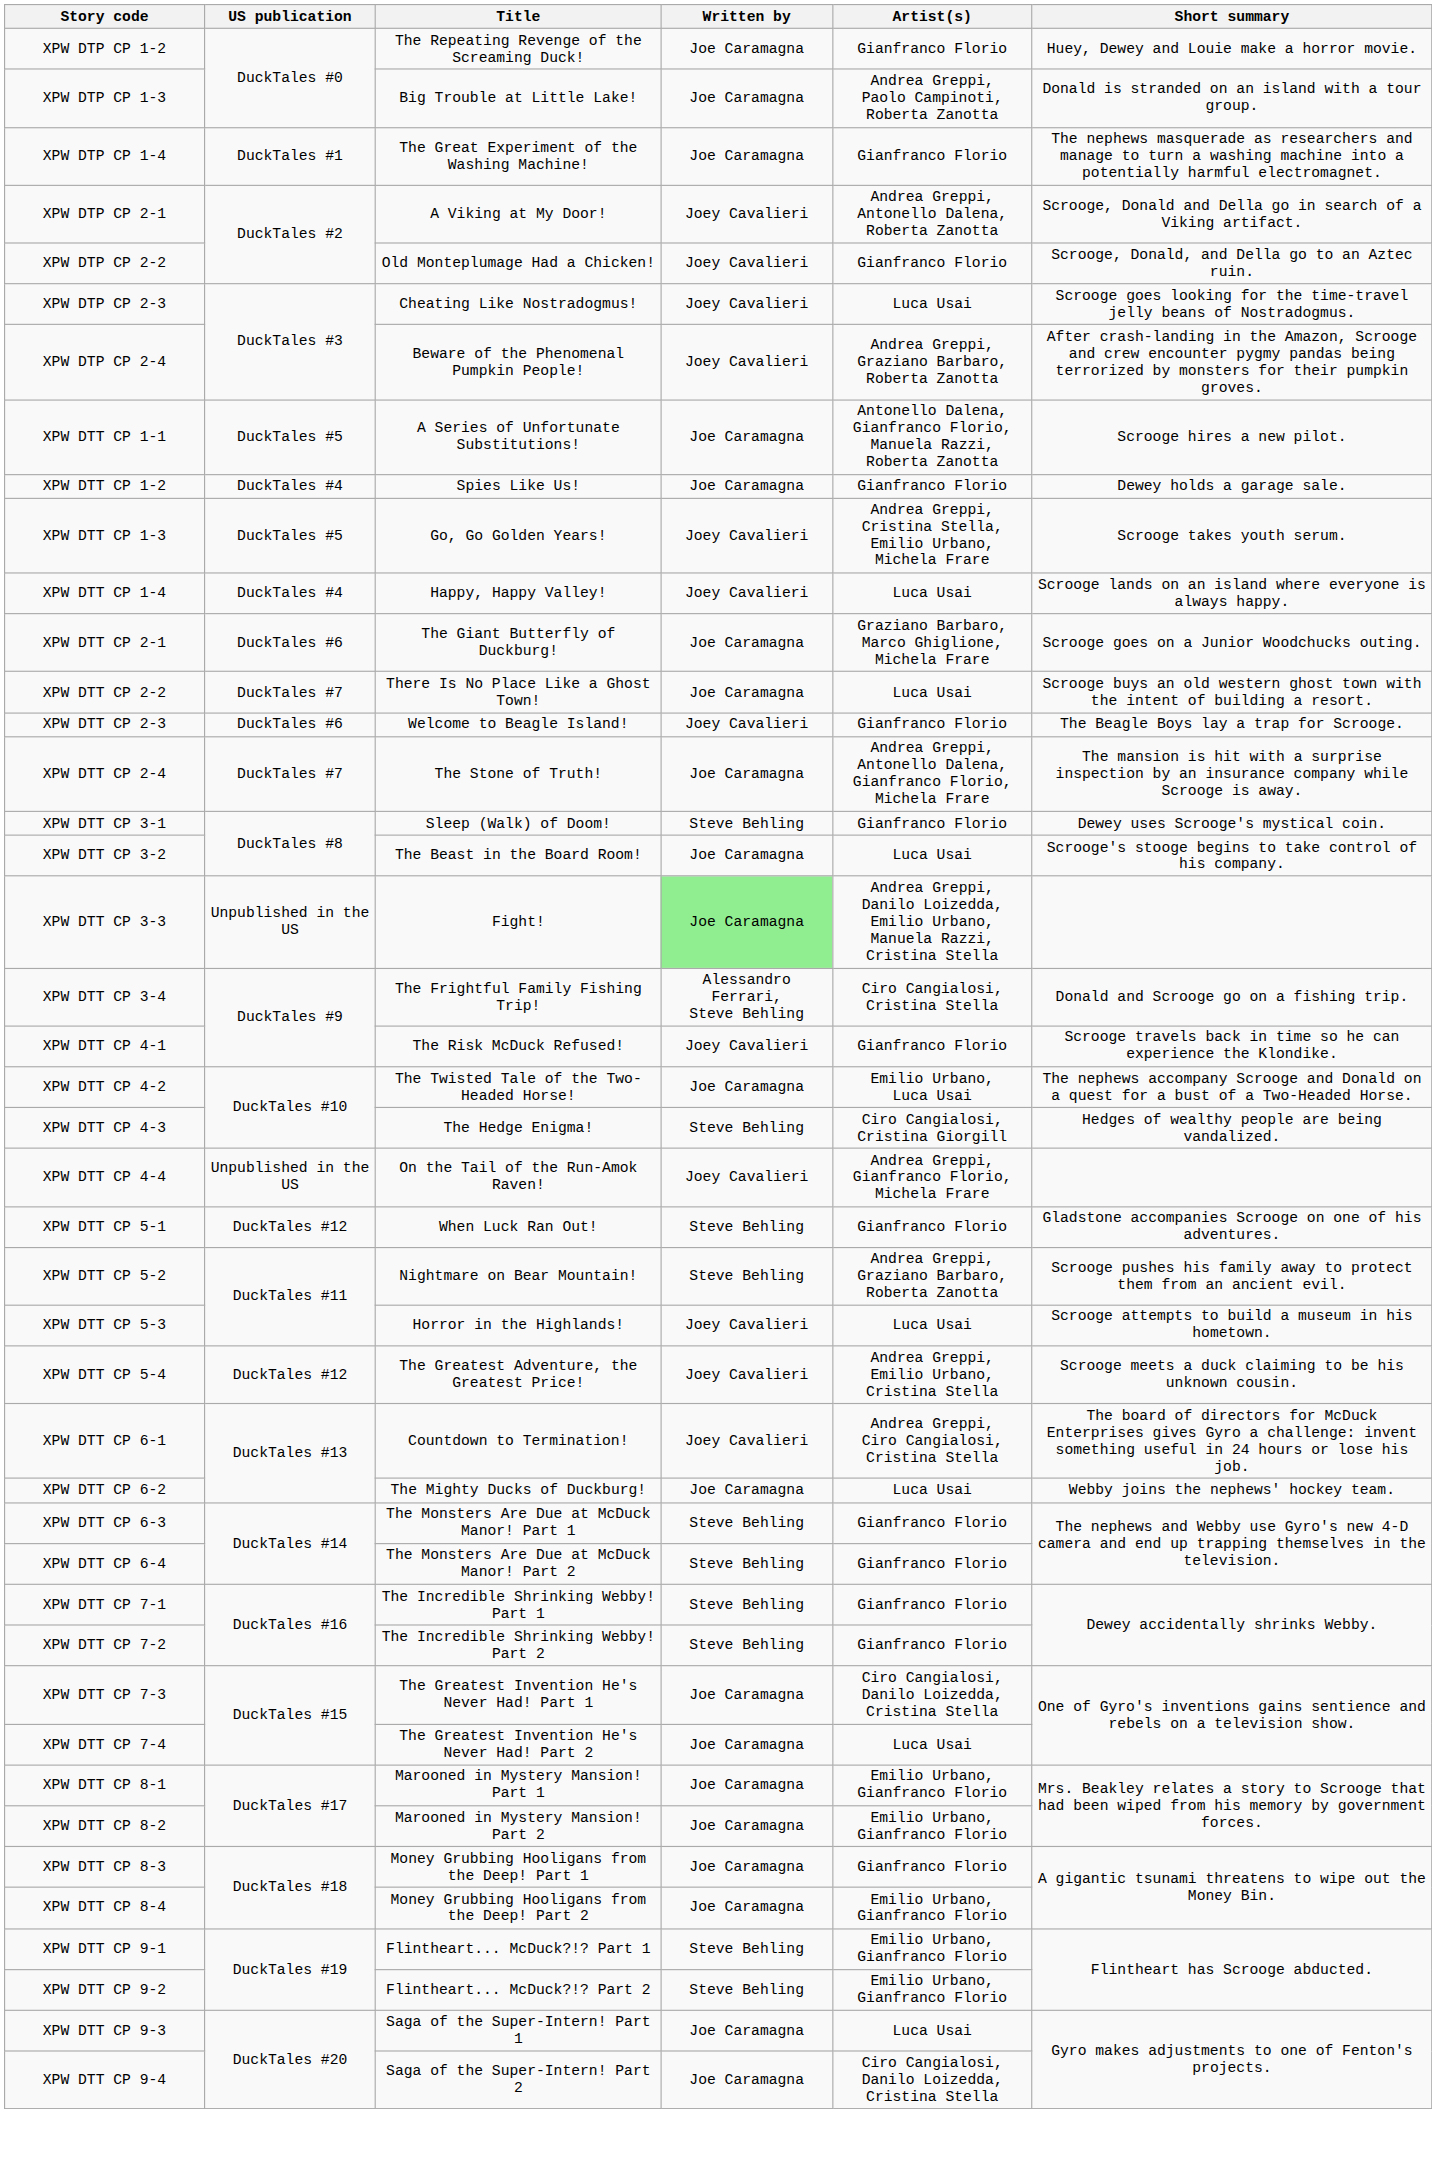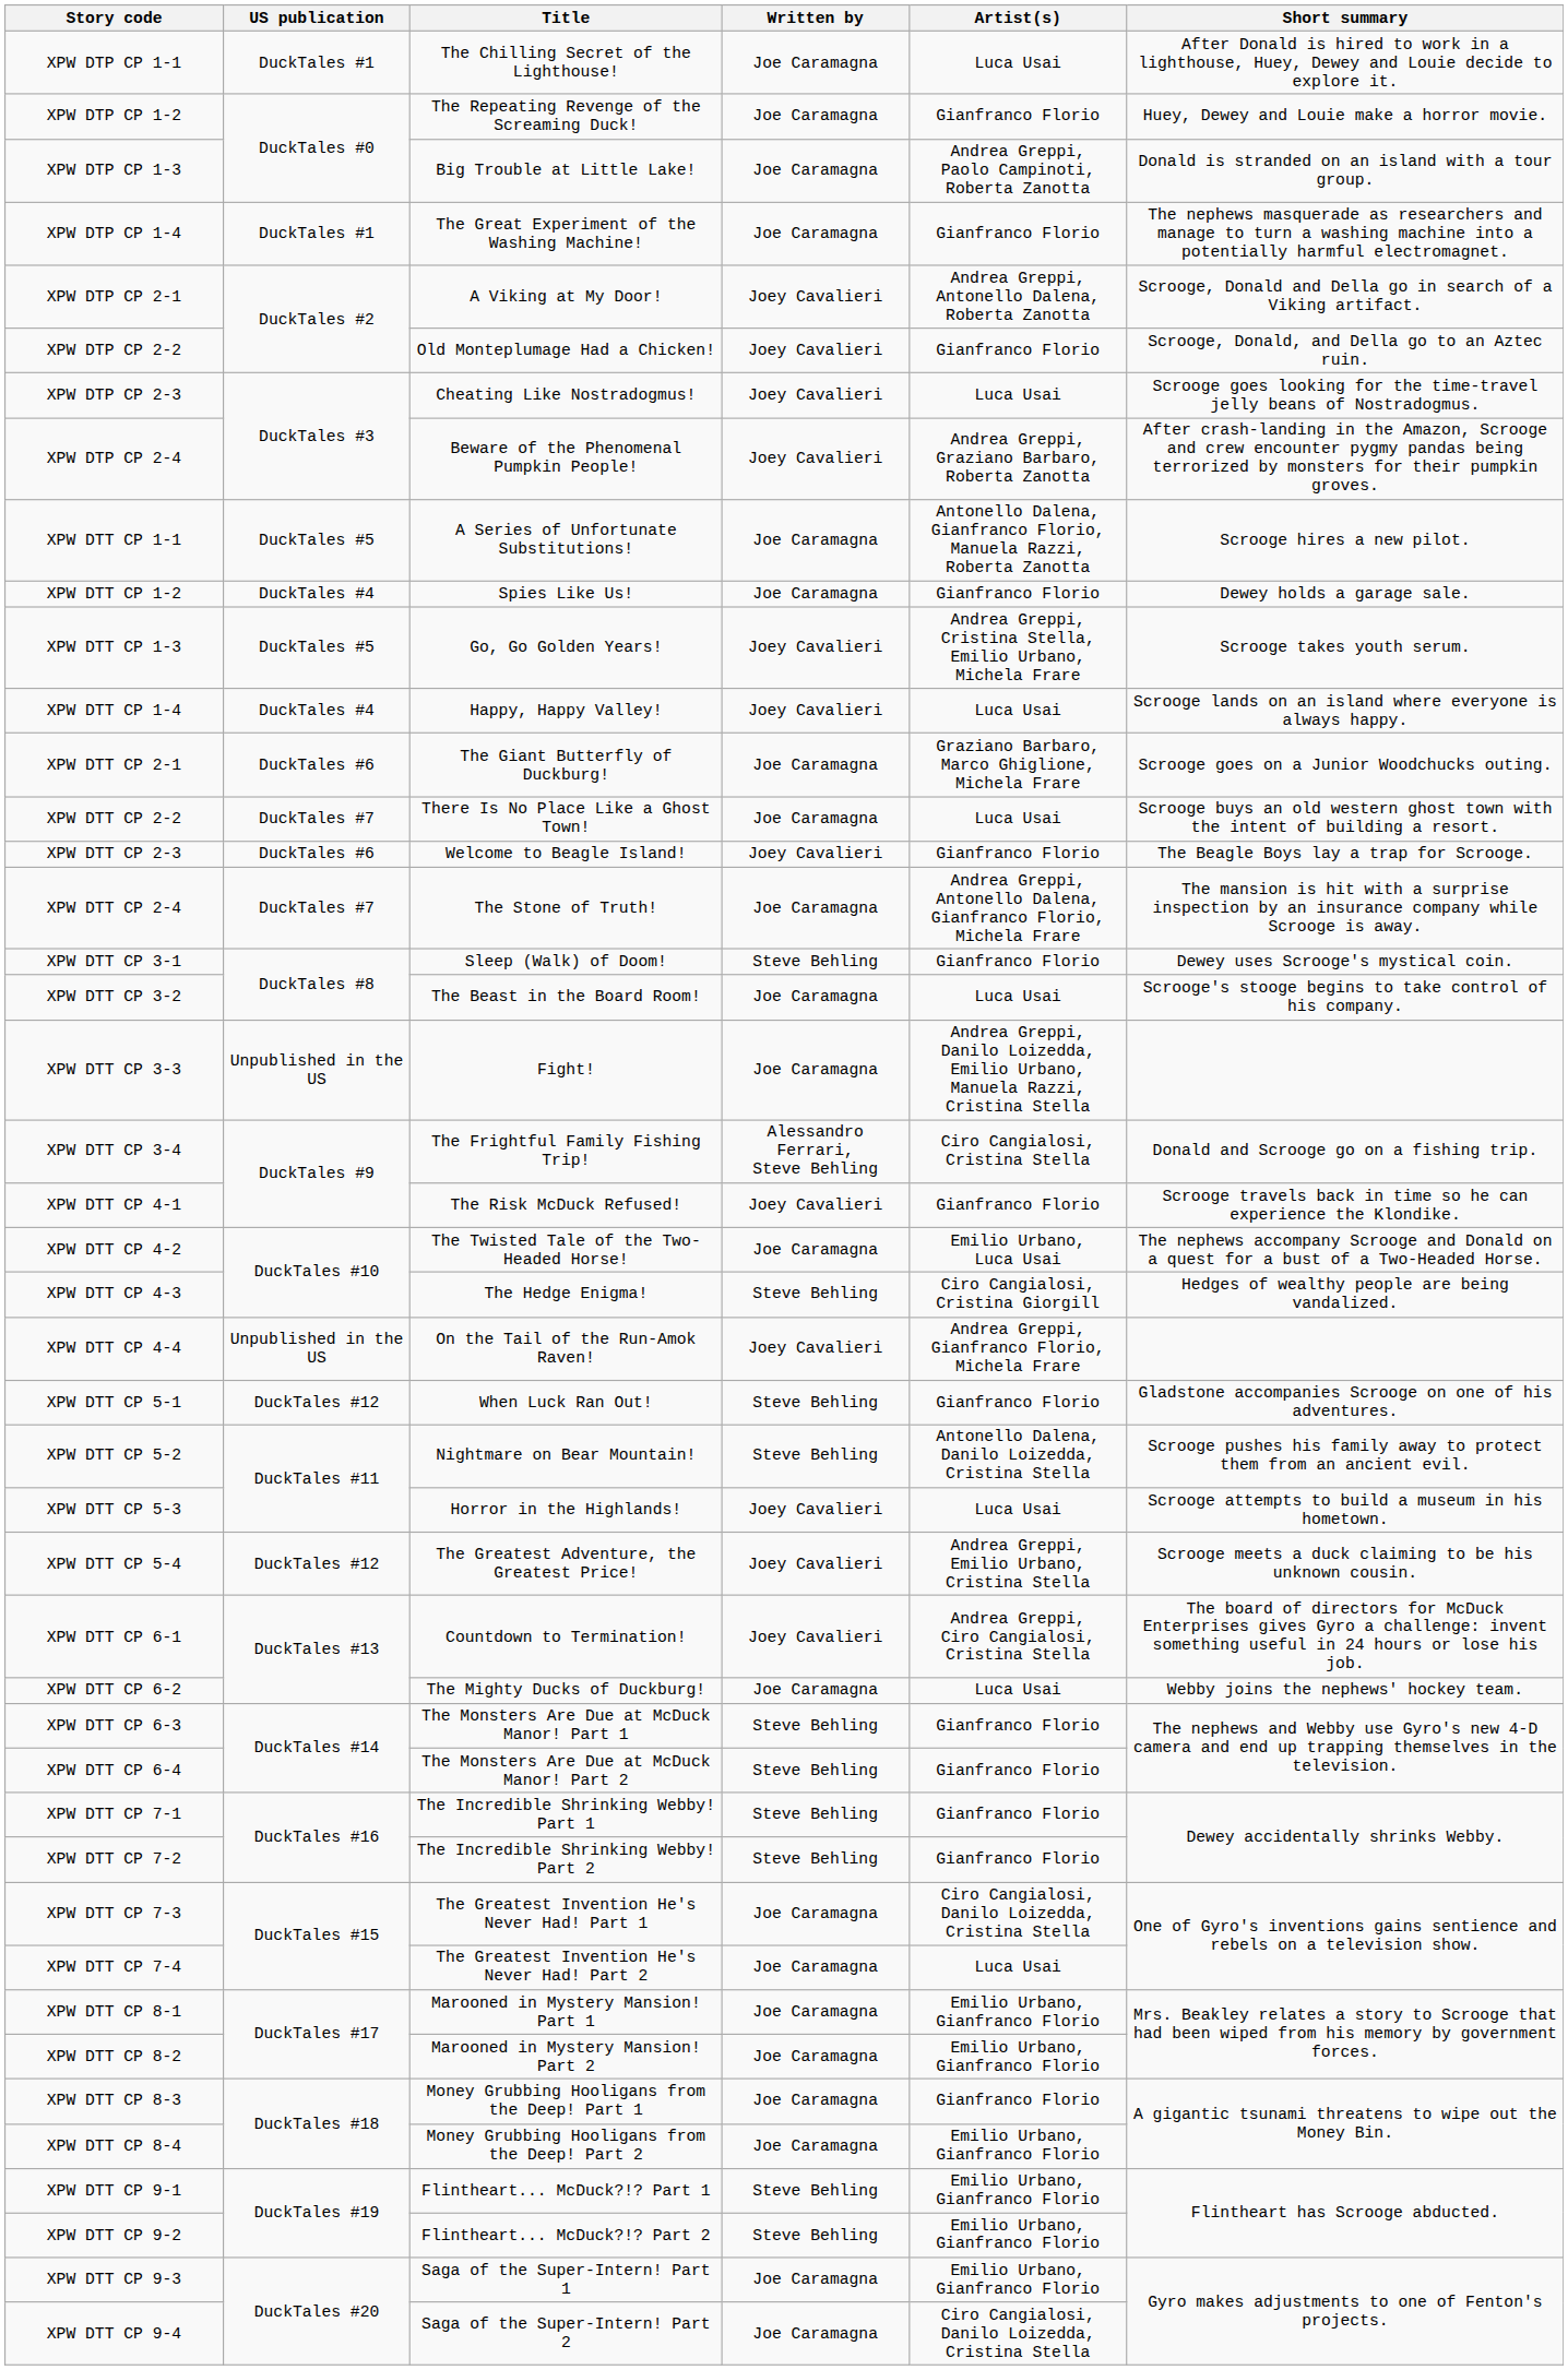 <table class="wikitable" style="width: 100%; margin: auto; text-align: center">
 <tr>
 <th style="width:14%;" scope="col">Story code</th>
 <th style="width:12%;" scope="col">US publication</th>
 <th style="width:20%;" scope="col">Title</th>
 <th style="width:12%;" scope="col">Written by</th>
 <th style="width:14%;" scope="col">Artist(s)</th>
 <th style="width:28%;" scope="col">Short summary</th>
+</tr>
+<tr>
+<td>XPW DTP CP 1-1</td>
+<td>DuckTales #1</td>
+<td>The Chilling Secret of the Lighthouse!</td>
+<td>Joe Caramagna</td>
+<td>Luca Usai</td>
+<td>After Donald is hired to work in a lighthouse, Huey, Dewey and Louie decide to explore it.</td>
 </tr>
 <tr>
 <td>XPW DTP CP 1-2</td>
 <td rowspan="2">DuckTales #0</td>
 <td>The Repeating Revenge of the Screaming Duck!</td>
 <td>Joe Caramagna</td>
 <td>Gianfranco Florio</td>
 <td>Huey, Dewey and Louie make a horror movie.</td>
 </tr>
 <tr>
 <td>XPW DTP CP 1-3</td>
 <td>Big Trouble at Little Lake!</td>
 <td>Joe Caramagna</td>
 <td>Andrea Greppi, <br>Paolo Campinoti, <br>Roberta Zanotta</td>
 <td>Donald is stranded on an island with a tour group.</td>
 </tr>
 <tr>
 <td>XPW DTP CP 1-4</td>
 <td>DuckTales #1</td>
 <td>The Great Experiment of the Washing Machine!</td>
 <td>Joe Caramagna</td>
 <td>Gianfranco Florio</td>
 <td>The nephews masquerade as researchers and manage to turn a washing machine into a potentially harmful electromagnet.</td>
 </tr>
 <tr>
 <td>XPW DTP CP 2-1</td>
 <td rowspan="2">DuckTales #2</td>
 <td>A Viking at My Door!</td>
 <td>Joey Cavalieri</td>
 <td>Andrea Greppi, <br>Antonello Dalena, <br>Roberta Zanotta</td>
 <td>Scrooge, Donald and Della go in search of a Viking artifact.</td>
 </tr>
 <tr>
 <td>XPW DTP CP 2-2</td>
 <td>Old Monteplumage Had a Chicken!</td>
 <td>Joey Cavalieri</td>
 <td>Gianfranco Florio</td>
 <td>Scrooge, Donald, and Della go to an Aztec ruin.</td>
 </tr>
 <tr>
 <td>XPW DTP CP 2-3</td>
 <td rowspan="2">DuckTales #3</td>
 <td>Cheating Like Nostradogmus!</td>
 <td>Joey Cavalieri</td>
 <td>Luca Usai</td>
 <td>Scrooge goes looking for the time-travel jelly beans of Nostradogmus.</td>
 </tr>
 <tr>
 <td>XPW DTP CP 2-4</td>
 <td>Beware of the Phenomenal Pumpkin People!</td>
 <td>Joey Cavalieri</td>
 <td>Andrea Greppi, <br>Graziano Barbaro, <br>Roberta Zanotta</td>
 <td>After crash-landing in the Amazon, Scrooge and crew encounter pygmy pandas being terrorized by monsters for their pumpkin groves.</td>
 </tr>
 <tr>
 <td>XPW DTT CP 1-1</td>
 <td>DuckTales #5</td>
 <td>A Series of Unfortunate Substitutions!</td>
 <td>Joe Caramagna</td>
 <td>Antonello Dalena, <br>Gianfranco Florio, <br>Manuela Razzi, <br>Roberta Zanotta</td>
 <td>Scrooge hires a new pilot.</td>
 </tr>
 <tr>
 <td>XPW DTT CP 1-2</td>
 <td>DuckTales #4</td>
 <td>Spies Like Us!</td>
 <td>Joe Caramagna</td>
 <td>Gianfranco Florio</td>
 <td>Dewey holds a garage sale.</td>
 </tr>
 <tr>
 <td>XPW DTT CP 1-3</td>
 <td>DuckTales #5</td>
 <td>Go, Go Golden Years!</td>
 <td>Joey Cavalieri</td>
 <td>Andrea Greppi, <br>Cristina Stella, <br>Emilio Urbano, <br>Michela Frare</td>
 <td>Scrooge takes youth serum.</td>
 </tr>
 <tr>
 <td>XPW DTT CP 1-4</td>
 <td>DuckTales #4</td>
 <td>Happy, Happy Valley!</td>
 <td>Joey Cavalieri</td>
 <td>Luca Usai</td>
 <td>Scrooge lands on an island where everyone is always happy.</td>
 </tr>
 <tr>
 <td>XPW DTT CP 2-1</td>
 <td>DuckTales #6</td>
 <td>The Giant Butterfly of Duckburg!</td>
 <td>Joe Caramagna</td>
 <td>Graziano Barbaro, <br>Marco Ghiglione, <br>Michela Frare</td>
 <td>Scrooge goes on a Junior Woodchucks outing.</td>
 </tr>
 <tr>
 <td>XPW DTT CP 2-2</td>
 <td>DuckTales #7</td>
 <td>There Is No Place Like a Ghost Town!</td>
 <td>Joe Caramagna</td>
 <td>Luca Usai</td>
 <td>Scrooge buys an old western ghost town with the intent of building a resort.</td>
 </tr>
 <tr>
 <td>XPW DTT CP 2-3</td>
 <td>DuckTales #6</td>
 <td>Welcome to Beagle Island!</td>
 <td>Joey Cavalieri</td>
 <td>Gianfranco Florio</td>
 <td>The Beagle Boys lay a trap for Scrooge.</td>
 </tr>
 <tr>
 <td>XPW DTT CP 2-4</td>
 <td>DuckTales #7</td>
 <td>The Stone of Truth!</td>
 <td>Joe Caramagna</td>
 <td>Andrea Greppi, <br>Antonello Dalena, <br>Gianfranco Florio, <br>Michela Frare</td>
 <td>The mansion is hit with a surprise inspection by an insurance company while Scrooge is away.</td>
 </tr>
 <tr>
 <td>XPW DTT CP 3-1</td>
 <td rowspan="2">DuckTales #8</td>
 <td>Sleep (Walk) of Doom!</td>
 <td>Steve Behling</td>
 <td>Gianfranco Florio</td>
 <td>Dewey uses Scrooge's mystical coin.</td>
 </tr>
 <tr>
 <td>XPW DTT CP 3-2</td>
 <td>The Beast in the Board Room!</td>
 <td>Joe Caramagna</td>
 <td>Luca Usai</td>
 <td>Scrooge's stooge begins to take control of his company.</td>
 </tr>
 <tr>
 <td>XPW DTT CP 3-3</td>
 <td>Unpublished in the US</td>
 <td>Fight!</td>
-<td style="background: lightgreen;">Joe Caramagna</td>
+<td>Joe Caramagna</td>
 <td>Andrea Greppi, <br>Danilo Loizedda, <br>Emilio Urbano, <br>Manuela Razzi, <br>Cristina Stella</td>
 <td></td>
 </tr>
 <tr>
 <td>XPW DTT CP 3-4</td>
 <td rowspan="2">DuckTales #9</td>
 <td>The Frightful Family Fishing Trip!</td>
 <td>Alessandro Ferrari, <br>Steve Behling</td>
 <td>Ciro Cangialosi, <br>Cristina Stella</td>
 <td>Donald and Scrooge go on a fishing trip.</td>
 </tr>
 <tr>
 <td>XPW DTT CP 4-1</td>
 <td>The Risk McDuck Refused!</td>
 <td>Joey Cavalieri</td>
 <td>Gianfranco Florio</td>
 <td>Scrooge travels back in time so he can experience the Klondike.</td>
 </tr>
 <tr>
 <td>XPW DTT CP 4-2</td>
 <td rowspan="2">DuckTales #10</td>
 <td>The Twisted Tale of the Two-Headed Horse!</td>
 <td>Joe Caramagna</td>
 <td>Emilio Urbano, <br>Luca Usai</td>
 <td>The nephews accompany Scrooge and Donald on a quest for a bust of a Two-Headed Horse.</td>
 </tr>
 <tr>
 <td>XPW DTT CP 4-3</td>
 <td>The Hedge Enigma!</td>
 <td>Steve Behling</td>
 <td>Ciro Cangialosi, <br>Cristina Giorgill</td>
 <td>Hedges of wealthy people are being vandalized.</td>
 </tr>
 <tr>
 <td>XPW DTT CP 4-4</td>
 <td>Unpublished in the US</td>
 <td>On the Tail of the Run-Amok Raven!</td>
 <td>Joey Cavalieri</td>
 <td>Andrea Greppi, <br>Gianfranco Florio, <br>Michela Frare</td>
 <td></td>
 </tr>
 <tr>
 <td>XPW DTT CP 5-1</td>
 <td>DuckTales #12</td>
 <td>When Luck Ran Out!</td>
 <td>Steve Behling</td>
 <td>Gianfranco Florio</td>
 <td>Gladstone accompanies Scrooge on one of his adventures.</td>
 </tr>
 <tr>
 <td>XPW DTT CP 5-2</td>
 <td rowspan="2">DuckTales #11</td>
 <td>Nightmare on Bear Mountain!</td>
 <td>Steve Behling</td>
-<td>Andrea Greppi, <br>Graziano Barbaro, <br>Roberta Zanotta</td>
+<td>Antonello Dalena, <br>Danilo Loizedda, <br>Cristina Stella</td>
 <td>Scrooge pushes his family away to protect them from an ancient evil.</td>
 </tr>
 <tr>
 <td>XPW DTT CP 5-3</td>
 <td>Horror in the Highlands!</td>
 <td>Joey Cavalieri</td>
 <td>Luca Usai</td>
 <td>Scrooge attempts to build a museum in his hometown.</td>
 </tr>
 <tr>
 <td>XPW DTT CP 5-4</td>
 <td>DuckTales #12</td>
 <td>The Greatest Adventure, the Greatest Price!</td>
 <td>Joey Cavalieri</td>
 <td>Andrea Greppi, <br>Emilio Urbano, <br>Cristina Stella</td>
 <td>Scrooge meets a duck claiming to be his unknown cousin.</td>
 </tr>
 <tr>
 <td>XPW DTT CP 6-1</td>
 <td rowspan="2">DuckTales #13</td>
 <td>Countdown to Termination!</td>
 <td>Joey Cavalieri</td>
 <td>Andrea Greppi, <br>Ciro Cangialosi, <br>Cristina Stella</td>
 <td>The board of directors for McDuck Enterprises gives Gyro a challenge: invent something useful in 24 hours or lose his job.</td>
 </tr>
 <tr>
 <td>XPW DTT CP 6-2</td>
 <td>The Mighty Ducks of Duckburg!</td>
 <td>Joe Caramagna</td>
 <td>Luca Usai</td>
 <td>Webby joins the nephews' hockey team.</td>
 </tr>
 <tr>
 <td>XPW DTT CP 6-3</td>
 <td rowspan="2">DuckTales #14 </td>
 <td>The Monsters Are Due at McDuck Manor! Part 1</td>
 <td>Steve Behling</td>
 <td>Gianfranco Florio</td>
 <td rowspan="2">The nephews and Webby use Gyro's new 4-D camera and end up trapping themselves in the television.</td>
 </tr>
 <tr>
 <td>XPW DTT CP 6-4</td>
 <td>The Monsters Are Due at McDuck Manor! Part 2</td>
 <td>Steve Behling</td>
 <td>Gianfranco Florio</td>
 </tr>
 <tr>
 <td>XPW DTT CP 7-1</td>
 <td rowspan="2">DuckTales #16</td>
 <td>The Incredible Shrinking Webby! Part 1</td>
 <td>Steve Behling</td>
 <td>Gianfranco Florio</td>
 <td rowspan="2">Dewey accidentally shrinks Webby.</td>
 </tr>
 <tr>
 <td>XPW DTT CP 7-2</td>
 <td>The Incredible Shrinking Webby! Part 2</td>
 <td>Steve Behling</td>
 <td>Gianfranco Florio</td>
 </tr>
 <tr>
 <td>XPW DTT CP 7-3</td>
 <td rowspan="2">DuckTales #15</td>
 <td>The Greatest Invention He's Never Had! Part 1</td>
 <td>Joe Caramagna</td>
 <td>Ciro Cangialosi, <br>Danilo Loizedda, <br>Cristina Stella</td>
 <td rowspan="2">One of Gyro's inventions gains sentience and rebels on a television show.</td>
 </tr>
 <tr>
 <td>XPW DTT CP 7-4</td>
 <td>The Greatest Invention He's Never Had! Part 2</td>
 <td>Joe Caramagna</td>
 <td>Luca Usai</td>
 </tr>
 <tr>
 <td>XPW DTT CP 8-1</td>
 <td rowspan="2">DuckTales #17</td>
 <td>Marooned in Mystery Mansion! Part 1</td>
 <td>Joe Caramagna</td>
 <td>Emilio Urbano, <br>Gianfranco Florio</td>
 <td rowspan="2">Mrs. Beakley relates a story to Scrooge that had been wiped from his memory by government forces.</td>
 </tr>
 <tr>
 <td>XPW DTT CP 8-2</td>
 <td>Marooned in Mystery Mansion! Part 2</td>
 <td>Joe Caramagna</td>
 <td>Emilio Urbano, <br>Gianfranco Florio</td>
 </tr>
 <tr>
 <td>XPW DTT CP 8-3</td>
 <td rowspan="2">DuckTales #18</td>
 <td>Money Grubbing Hooligans from the Deep! Part 1</td>
 <td>Joe Caramagna</td>
 <td>Gianfranco Florio</td>
 <td rowspan="2">A gigantic tsunami threatens to wipe out the Money Bin.</td>
 </tr>
 <tr>
 <td>XPW DTT CP 8-4</td>
 <td>Money Grubbing Hooligans from the Deep! Part 2</td>
 <td>Joe Caramagna</td>
 <td>Emilio Urbano, <br>Gianfranco Florio</td>
 </tr>
 <tr>
 <td>XPW DTT CP 9-1</td>
 <td rowspan="2">DuckTales #19</td>
 <td>Flintheart... McDuck?!? Part 1</td>
 <td>Steve Behling</td>
 <td>Emilio Urbano, <br>Gianfranco Florio</td>
 <td rowspan="2">Flintheart has Scrooge abducted.</td>
 </tr>
 <tr>
 <td>XPW DTT CP 9-2</td>
 <td>Flintheart... McDuck?!? Part 2</td>
 <td>Steve Behling</td>
 <td>Emilio Urbano, <br>Gianfranco Florio</td>
 </tr>
 <tr>
 <td>XPW DTT CP 9-3</td>
 <td rowspan="2">DuckTales #20</td>
 <td>Saga of the Super-Intern! Part 1</td>
 <td>Joe Caramagna</td>
-<td>Luca Usai</td>
+<td>Emilio Urbano, <br>Gianfranco Florio</td>
 <td rowspan="2">Gyro makes adjustments to one of Fenton's projects.</td>
 </tr>
 <tr>
 <td>XPW DTT CP 9-4</td>
 <td>Saga of the Super-Intern! Part 2</td>
 <td>Joe Caramagna</td>
 <td>Ciro Cangialosi, <br>Danilo Loizedda, <br>Cristina Stella</td>
 </tr>
 </table>
